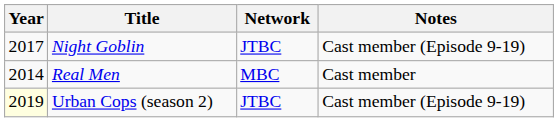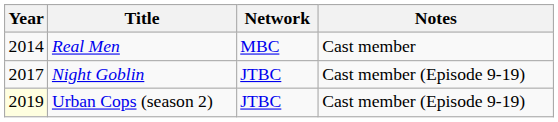 <table class="wikitable" style="width:500px">
 <tr>
 <th width=10>Year</th>
 <th>Title</th>
 <th>Network</th>
 <th>Notes</th>
 </tr>
 <tr>
+<td>2014</td>
+<td><em><a href='#'>Real Men</a></em></td>
+<td><a href='#'>MBC</a></td>
+<td>Cast member</td>
+</tr>
+<tr>
 <td>2017</td>
 <td><em><a href='#'>Night Goblin</a></em></td>
 <td><a href='#'>JTBC</a></td>
 <td>Cast member (Episode 9-19)</td>
-</tr>
-<tr>
-<td>2014</td>
-<td><em><a href='#'>Real Men</a></em></td>
-<td><a href='#'>MBC</a></td>
-<td>Cast member</td>
 </tr>
 <tr>
 <td style="background: lightyellow;">2019</td>
 <td><a href='#'>Urban Cops</a> (season 2)</td>
 <td><a href='#'>JTBC</a></td>
 <td>Cast member (Episode 9-19)</td>
 </tr>
 </table>
